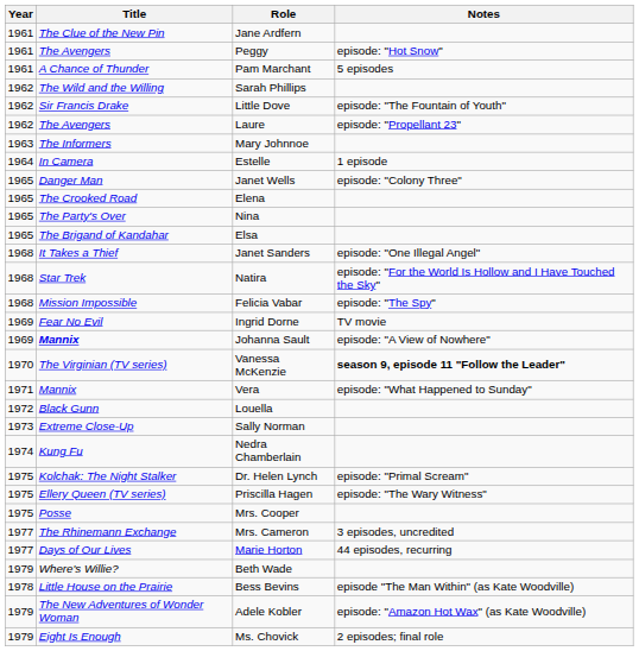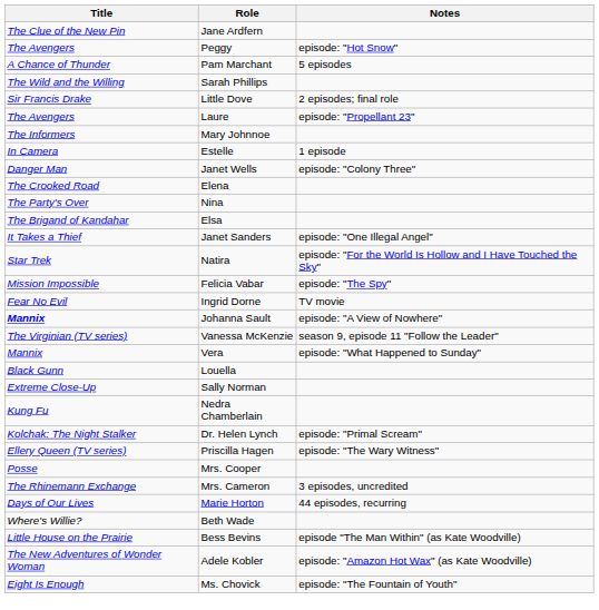 <table class="wikitable">
 <tr>
-<th>Year</th>
 <th>Title</th>
 <th>Role</th>
 <th>Notes</th>
 </tr>
 <tr>
-<td>1961</td>
 <td><em><a href='#'>The Clue of the New Pin</a></em></td>
 <td>Jane Ardfern</td>
 <td></td>
 </tr>
 <tr>
-<td>1961</td>
 <td><em><a href='#'>The Avengers</a></em></td>
 <td>Peggy</td>
 <td>episode: "<a href='#'>Hot Snow</a>"</td>
 </tr>
 <tr>
-<td>1961</td>
 <td><em><a href='#'>A Chance of Thunder</a></em></td>
 <td>Pam Marchant</td>
 <td>5 episodes</td>
 </tr>
 <tr>
-<td>1962</td>
 <td><em><a href='#'>The Wild and the Willing</a></em></td>
 <td>Sarah Phillips</td>
 <td></td>
 </tr>
 <tr>
-<td>1962</td>
 <td><em><a href='#'>Sir Francis Drake</a> </em></td>
 <td>Little Dove</td>
-<td>episode: "The Fountain of Youth"</td>
+<td>2 episodes; final role</td>
 </tr>
 <tr>
-<td>1962</td>
 <td><em><a href='#'>The Avengers</a></em></td>
 <td>Laure</td>
 <td>episode: "<a href='#'>Propellant 23</a>"</td>
 </tr>
 <tr>
-<td>1963</td>
 <td><em><a href='#'>The Informers</a></em></td>
 <td>Mary Johnnoe</td>
 <td></td>
 </tr>
 <tr>
-<td>1964</td>
 <td><em><a href='#'>In Camera</a></em></td>
 <td>Estelle</td>
 <td>1 episode</td>
 </tr>
 <tr>
-<td>1965</td>
 <td><em><a href='#'>Danger Man</a></em></td>
 <td>Janet Wells</td>
 <td>episode: "Colony Three"</td>
 </tr>
 <tr>
-<td>1965</td>
 <td><em><a href='#'>The Crooked Road</a></em></td>
 <td>Elena</td>
 <td></td>
 </tr>
 <tr>
-<td>1965</td>
 <td><em><a href='#'>The Party's Over</a></em></td>
 <td>Nina</td>
 <td></td>
 </tr>
 <tr>
-<td>1965</td>
 <td><em><a href='#'>The Brigand of Kandahar</a></em></td>
 <td>Elsa</td>
 <td></td>
 </tr>
 <tr>
-<td>1968</td>
 <td><em><a href='#'>It Takes a Thief</a></em></td>
 <td>Janet Sanders</td>
 <td>episode: "One Illegal Angel"</td>
 </tr>
 <tr>
-<td>1968</td>
 <td><em><a href='#'>Star Trek</a></em></td>
 <td>Natira</td>
 <td>episode: "<a href='#'>For the World Is Hollow and I Have Touched the Sky</a>"</td>
 </tr>
 <tr>
-<td>1968</td>
 <td><em><a href='#'>Mission Impossible</a></em></td>
 <td>Felicia Vabar</td>
 <td>episode: "<a href='#'>The Spy</a>"</td>
 </tr>
 <tr>
-<td>1969</td>
 <td><em><a href='#'>Fear No Evil</a></em></td>
 <td>Ingrid Dorne</td>
 <td>TV movie</td>
 </tr>
 <tr>
-<td>1969</td>
 <td><strong><em><a href='#'>Mannix</a></em></strong></td>
 <td>Johanna Sault</td>
 <td>episode: "A View of Nowhere"</td>
 </tr>
 <tr>
-<td>1970</td>
 <td><em><a href='#'>The Virginian (TV series)</a></em></td>
 <td>Vanessa McKenzie</td>
-<td><strong>season 9, episode 11 "Follow the Leader"</strong></td>
+<td>season 9, episode 11 "Follow the Leader"</td>
 </tr>
 <tr>
-<td>1971</td>
 <td><em><a href='#'>Mannix</a></em></td>
 <td>Vera</td>
 <td>episode: "What Happened to Sunday"</td>
 </tr>
 <tr>
-<td>1972</td>
 <td><em><a href='#'>Black Gunn</a></em></td>
 <td>Louella</td>
 <td></td>
 </tr>
 <tr>
-<td>1973</td>
 <td><em><a href='#'>Extreme Close-Up</a></em></td>
 <td>Sally Norman</td>
 <td></td>
 </tr>
 <tr>
-<td>1974</td>
 <td><em><a href='#'>Kung Fu</a></em></td>
 <td>Nedra Chamberlain</td>
 <td></td>
 </tr>
 <tr>
-<td>1975</td>
 <td><em><a href='#'>Kolchak: The Night Stalker</a></em></td>
 <td>Dr. Helen Lynch</td>
 <td>episode: "Primal Scream"</td>
 </tr>
 <tr>
-<td>1975</td>
 <td><em><a href='#'>Ellery Queen (TV series)</a></em></td>
 <td>Priscilla Hagen</td>
 <td>episode: "The Wary Witness"</td>
 </tr>
 <tr>
-<td>1975</td>
 <td><em><a href='#'>Posse</a></em></td>
 <td>Mrs. Cooper</td>
 <td></td>
 </tr>
 <tr>
-<td>1977</td>
 <td><em><a href='#'>The Rhinemann Exchange</a></em></td>
 <td>Mrs. Cameron</td>
 <td>3 episodes, uncredited</td>
 </tr>
 <tr>
-<td>1977</td>
 <td><em><a href='#'>Days of Our Lives</a></em></td>
 <td><a href='#'>Marie Horton</a></td>
 <td>44 episodes, recurring</td>
 </tr>
 <tr>
-<td>1979</td>
 <td><em>Where's Willie?</em></td>
 <td>Beth Wade</td>
 <td></td>
 </tr>
 <tr>
-<td>1978</td>
 <td><em><a href='#'>Little House on the Prairie</a></em></td>
 <td>Bess Bevins</td>
 <td>episode "The Man Within" (as Kate Woodville)</td>
 </tr>
 <tr>
-<td>1979</td>
 <td><em><a href='#'>The New Adventures of Wonder Woman</a></em></td>
 <td>Adele Kobler</td>
 <td>episode: "<a href='#'>Amazon Hot Wax</a>" (as Kate Woodville)</td>
 </tr>
 <tr>
-<td>1979</td>
 <td><em><a href='#'>Eight Is Enough</a></em></td>
 <td>Ms. Chovick</td>
-<td>2 episodes; final role</td>
+<td>episode: "The Fountain of Youth"</td>
 </tr>
 </table>
